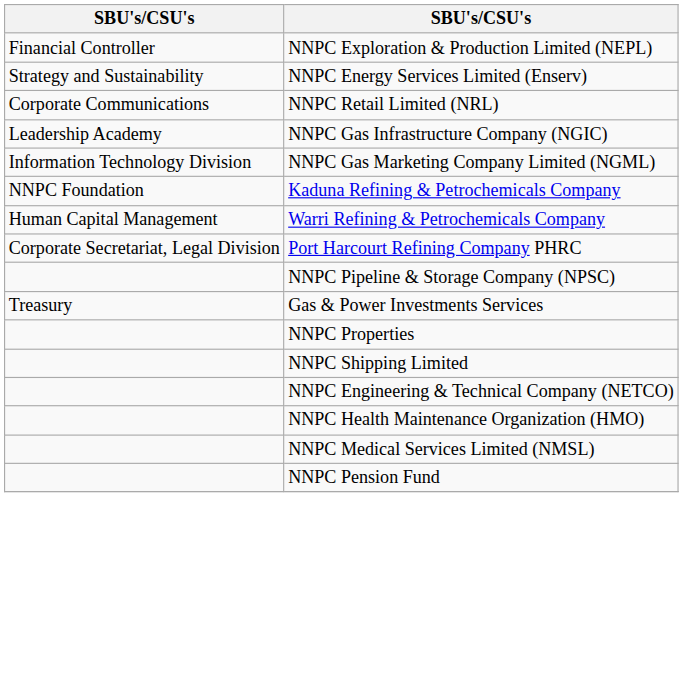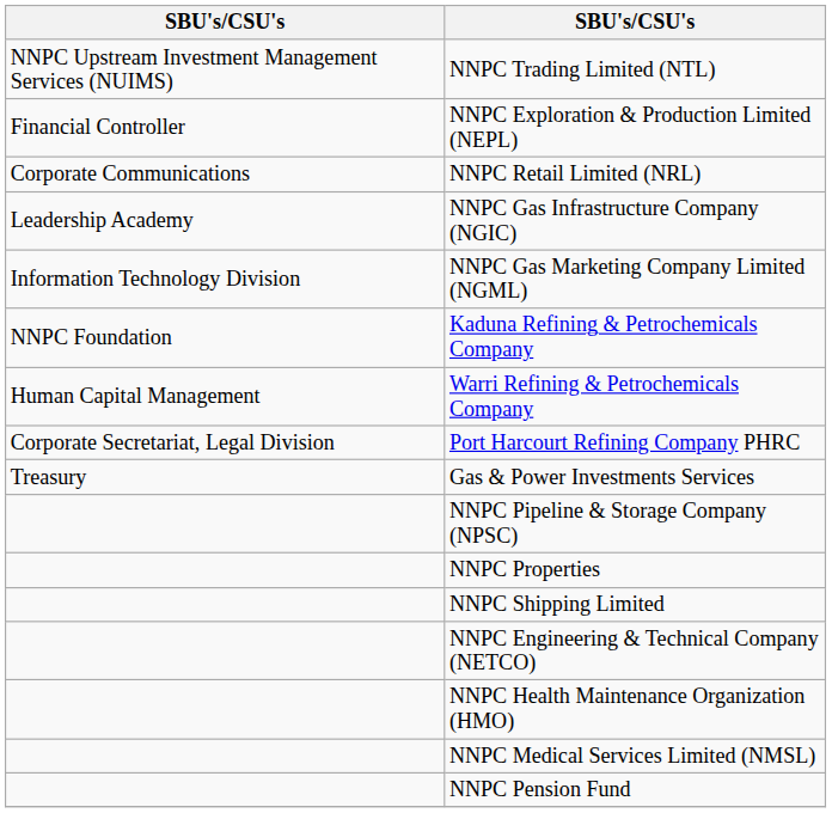 <table class="wikitable">
 <tr>
 <th>SBU's/CSU's</th>
 <th>SBU's/CSU's</th>
 </tr>
 <tr>
+<td>NNPC Upstream Investment Management Services (NUIMS)</td>
+<td>NNPC Trading Limited (NTL)</td>
+</tr>
+<tr>
 <td>Financial Controller</td>
 <td>NNPC Exploration & Production Limited (NEPL)</td>
-</tr>
-<tr>
-<td>Strategy and Sustainability</td>
-<td>NNPC Energy Services Limited (Enserv)</td>
 </tr>
 <tr>
 <td>Corporate Communications</td>
 <td>NNPC Retail Limited (NRL)</td>
 </tr>
 <tr>
 <td>Leadership Academy</td>
 <td>NNPC Gas Infrastructure Company (NGIC)</td>
 </tr>
 <tr>
 <td>Information Technology Division</td>
 <td>NNPC Gas Marketing Company Limited (NGML)</td>
 </tr>
 <tr>
 <td>NNPC Foundation</td>
 <td><a href='#'>Kaduna Refining & Petrochemicals Company</a></td>
 </tr>
 <tr>
 <td>Human Capital Management</td>
 <td><a href='#'>Warri Refining & Petrochemicals Company</a></td>
 </tr>
 <tr>
 <td>Corporate Secretariat, Legal Division</td>
 <td><a href='#'>Port Harcourt Refining Company</a> PHRC</td>
 </tr>
 <tr>
+<td>Treasury</td>
+<td>Gas & Power Investments Services</td>
+</tr>
+<tr>
 <td></td>
 <td>NNPC Pipeline & Storage Company (NPSC)</td>
-</tr>
-<tr>
-<td>Treasury</td>
-<td>Gas & Power Investments Services</td>
 </tr>
 <tr>
 <td></td>
 <td>NNPC Properties</td>
 </tr>
 <tr>
 <td></td>
 <td>NNPC Shipping Limited</td>
 </tr>
 <tr>
 <td></td>
 <td>NNPC Engineering & Technical Company (NETCO)</td>
 </tr>
 <tr>
 <td></td>
 <td>NNPC Health Maintenance Organization (HMO)</td>
 </tr>
 <tr>
 <td></td>
 <td>NNPC Medical Services Limited (NMSL)</td>
 </tr>
 <tr>
 <td></td>
 <td>NNPC Pension Fund</td>
 </tr>
 <tr>
 </tr>
 </table>
